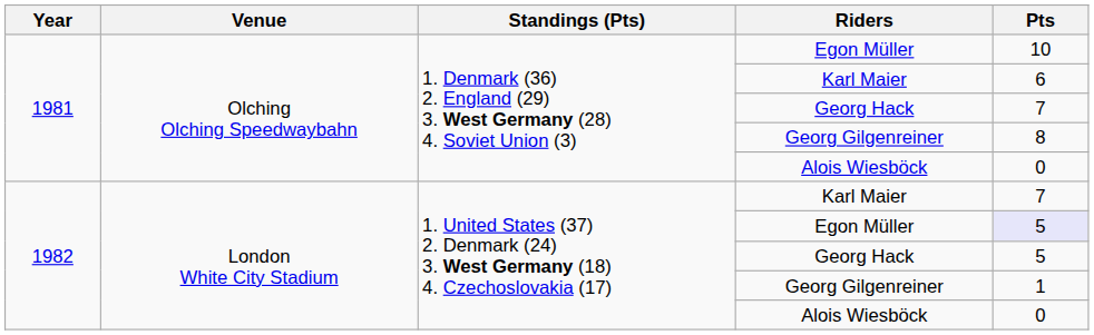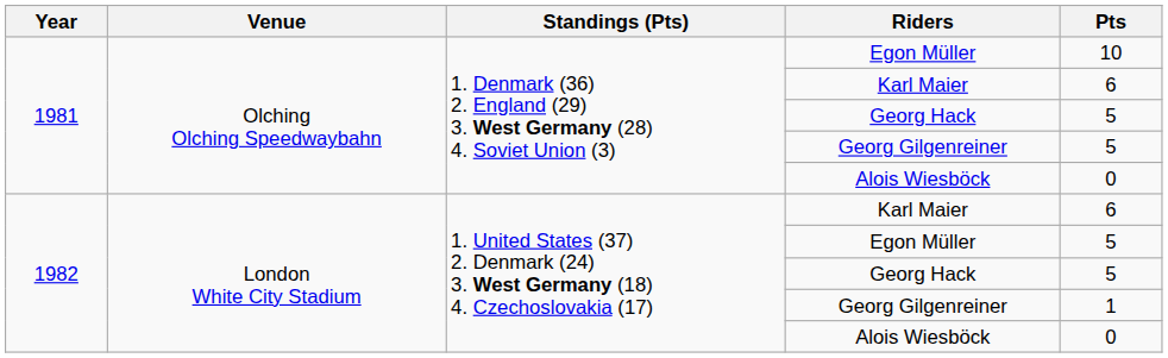 <table class="wikitable"   style="font-size: 95%; width: 70%; text-align: center;">
 <tr>
 <th width=40>Year</th>
 <th width=150>Venue</th>
 <th width=150>Standings (Pts)</th>
 <th width=120>Riders</th>
 <th width=40>Pts</th>
 </tr>
 <tr>
 <td rowspan="5"><a href='#'>1981</a></td>
 <td rowspan="5"><br>Olching<br><a href='#'>Olching Speedwaybahn</a></td>
 <td rowspan="5" style="text-align: left;">1.  <a href='#'>Denmark</a> (36)<br>2.  <a href='#'>England</a> (29)<br>3.  <strong>West Germany</strong> (28)<br>4.  <a href='#'>Soviet Union</a> (3)</td>
 <td><a href='#'>Egon Müller</a></td>
 <td>10</td>
 </tr>
 <tr>
 <td><a href='#'>Karl Maier</a></td>
 <td>6</td>
 </tr>
 <tr>
 <td><a href='#'>Georg Hack</a></td>
-<td>7</td>
+<td>5</td>
 </tr>
 <tr>
 <td><a href='#'>Georg Gilgenreiner</a></td>
-<td>8</td>
+<td>5</td>
 </tr>
 <tr>
 <td><a href='#'>Alois Wiesböck</a></td>
 <td>0</td>
 </tr>
 <tr>
 <td rowspan="5"><a href='#'>1982</a></td>
 <td rowspan="5"><br>London<br><a href='#'>White City Stadium</a></td>
 <td rowspan="5" style="text-align: left;">1.  <a href='#'>United States</a> (37)<br>2.  Denmark (24)<br>3.  <strong>West Germany</strong> (18)<br>4.  <a href='#'>Czechoslovakia</a> (17)</td>
 <td>Karl Maier</td>
-<td>7</td>
+<td>6</td>
 </tr>
 <tr>
 <td>Egon Müller</td>
-<td style="background: lavender;">5</td>
+<td>5</td>
 </tr>
 <tr>
 <td>Georg Hack</td>
 <td>5</td>
 </tr>
 <tr>
 <td>Georg Gilgenreiner</td>
 <td>1</td>
 </tr>
 <tr>
 <td>Alois Wiesböck</td>
 <td>0</td>
 </tr>
 </table>
